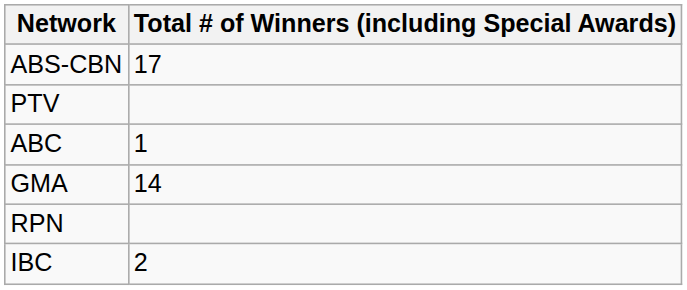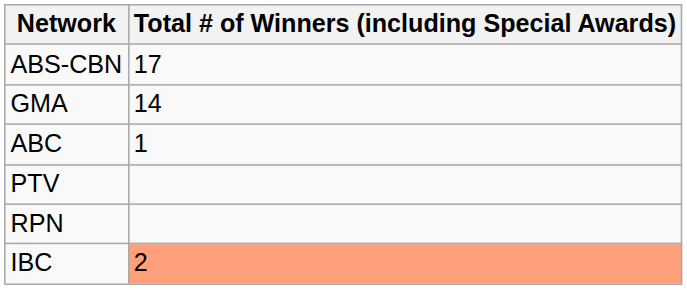 <table class="wikitable sortable">
 <tr>
 <th>Network</th>
 <th>Total # of Winners (including Special Awards)</th>
 </tr>
 <tr>
 <td>ABS-CBN</td>
 <td>17</td>
 </tr>
 <tr>
-<td>PTV</td>
-<td></td>
+<td>GMA</td>
+<td>14</td>
 </tr>
 <tr>
 <td>ABC</td>
 <td>1</td>
 </tr>
 <tr>
-<td>GMA</td>
-<td>14</td>
+<td>PTV</td>
+<td></td>
 </tr>
 <tr>
 <td>RPN</td>
 <td></td>
 </tr>
 <tr>
 <td>IBC</td>
-<td>2</td>
+<td style="background: lightsalmon;">2</td>
 </tr>
 </table>
